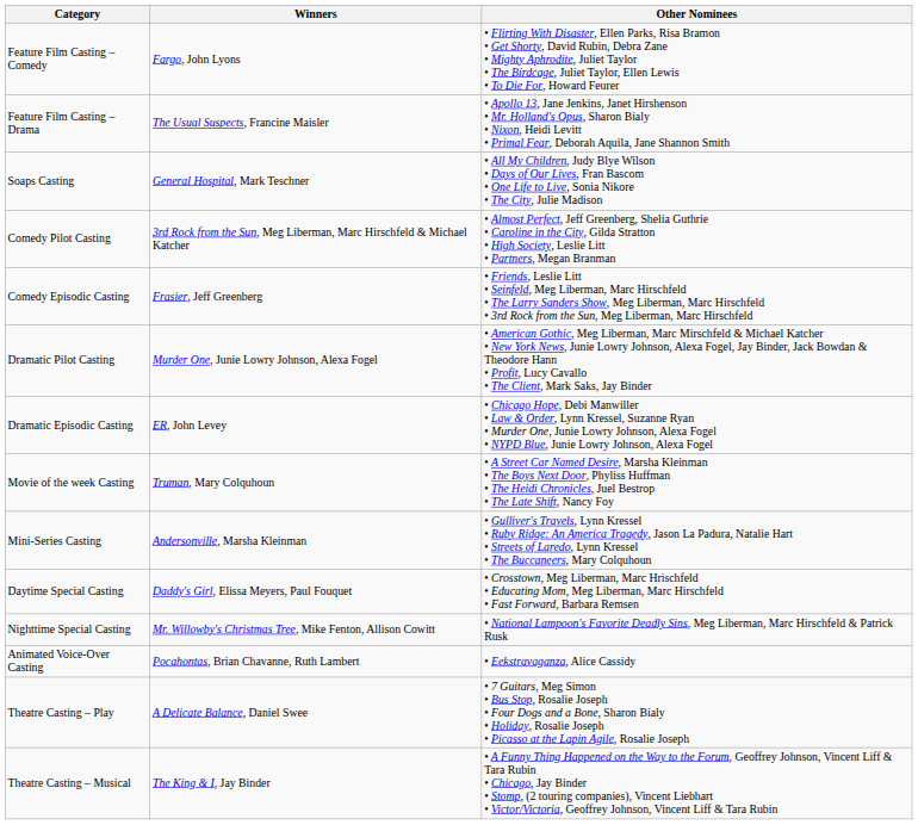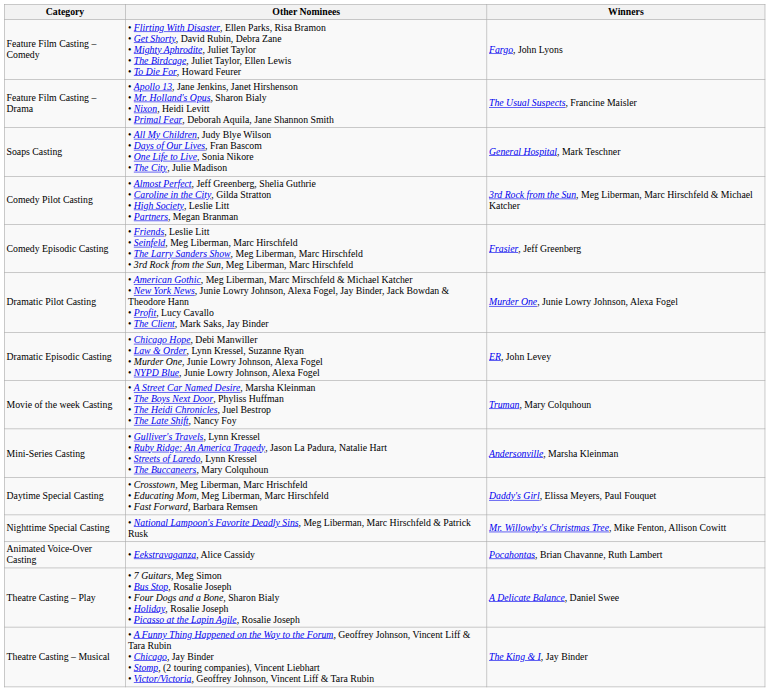 <table class="wikitable">
 <tr>
 <th>Category</th>
+<th>Other Nominees</th>
 <th>Winners</th>
-<th>Other Nominees</th>
 </tr>
 <tr>
 <td>Feature Film Casting – Comedy</td>
+<td>• <em><a href='#'>Flirting With Disaster</a></em>, Ellen Parks, Risa Bramon<br>• <em><a href='#'>Get Shorty</a></em>, David Rubin, Debra Zane<br>• <em><a href='#'>Mighty Aphrodite</a></em>, Juliet Taylor<br>• <em><a href='#'>The Birdcage</a></em>, Juliet Taylor, Ellen Lewis<br>• <em><a href='#'>To Die For</a></em>, Howard Feurer</td>
 <td><em><a href='#'>Fargo</a></em>, John Lyons</td>
-<td>• <em><a href='#'>Flirting With Disaster</a></em>, Ellen Parks, Risa Bramon<br>• <em><a href='#'>Get Shorty</a></em>, David Rubin, Debra Zane<br>• <em><a href='#'>Mighty Aphrodite</a></em>, Juliet Taylor<br>• <em><a href='#'>The Birdcage</a></em>, Juliet Taylor, Ellen Lewis<br>• <em><a href='#'>To Die For</a></em>, Howard Feurer</td>
 </tr>
 <tr>
 <td>Feature Film Casting – Drama</td>
+<td>• <em><a href='#'>Apollo 13</a></em>, Jane Jenkins, Janet Hirshenson<br>• <em><a href='#'>Mr. Holland's Opus</a></em>, Sharon Bialy<br>• <em><a href='#'>Nixon</a></em>, Heidi Levitt<br>• <em><a href='#'>Primal Fear</a></em>, Deborah Aquila, Jane Shannon Smith</td>
 <td><em><a href='#'>The Usual Suspects</a></em>, Francine Maisler</td>
-<td>• <em><a href='#'>Apollo 13</a></em>, Jane Jenkins, Janet Hirshenson<br>• <em><a href='#'>Mr. Holland's Opus</a></em>, Sharon Bialy<br>• <em><a href='#'>Nixon</a></em>, Heidi Levitt<br>• <em><a href='#'>Primal Fear</a></em>, Deborah Aquila, Jane Shannon Smith</td>
 </tr>
 <tr>
 <td>Soaps Casting</td>
+<td>• <em><a href='#'>All My Children</a></em>, Judy Blye Wilson<br>• <em><a href='#'>Days of Our Lives</a></em>, Fran Bascom<br>• <em><a href='#'>One Life to Live</a></em>, Sonia Nikore<br>• <em><a href='#'>The City</a></em>, Julie Madison</td>
 <td><em><a href='#'>General Hospital</a></em>, Mark Teschner</td>
-<td>• <em><a href='#'>All My Children</a></em>, Judy Blye Wilson<br>• <em><a href='#'>Days of Our Lives</a></em>, Fran Bascom<br>• <em><a href='#'>One Life to Live</a></em>, Sonia Nikore<br>• <em><a href='#'>The City</a></em>, Julie Madison</td>
 </tr>
 <tr>
 <td>Comedy Pilot Casting</td>
+<td>• <em><a href='#'>Almost Perfect</a></em>, Jeff Greenberg, Shelia Guthrie<br>• <em><a href='#'>Caroline in the City</a></em>, Gilda Stratton<br>• <em><a href='#'>High Society</a></em>, Leslie Litt<br>• <em><a href='#'>Partners</a></em>, Megan Branman</td>
 <td><em><a href='#'>3rd Rock from the Sun</a></em>, Meg Liberman, Marc Hirschfeld & Michael Katcher</td>
-<td>• <em><a href='#'>Almost Perfect</a></em>, Jeff Greenberg, Shelia Guthrie<br>• <em><a href='#'>Caroline in the City</a></em>, Gilda Stratton<br>• <em><a href='#'>High Society</a></em>, Leslie Litt<br>• <em><a href='#'>Partners</a></em>, Megan Branman</td>
 </tr>
 <tr>
 <td>Comedy Episodic Casting</td>
+<td>• <em><a href='#'>Friends</a></em>, Leslie Litt<br>• <em><a href='#'>Seinfeld</a></em>, Meg Liberman, Marc Hirschfeld<br>• <em><a href='#'>The Larry Sanders Show</a></em>, Meg Liberman, Marc Hirschfeld<br>• <em>3rd Rock from the Sun</em>, Meg Liberman, Marc Hirschfeld</td>
 <td><em><a href='#'>Frasier</a></em>, Jeff Greenberg</td>
-<td>• <em><a href='#'>Friends</a></em>, Leslie Litt<br>• <em><a href='#'>Seinfeld</a></em>, Meg Liberman, Marc Hirschfeld<br>• <em><a href='#'>The Larry Sanders Show</a></em>, Meg Liberman, Marc Hirschfeld<br>• <em>3rd Rock from the Sun</em>, Meg Liberman, Marc Hirschfeld</td>
 </tr>
 <tr>
 <td>Dramatic Pilot Casting</td>
+<td>• <em><a href='#'>American Gothic</a></em>, Meg Liberman, Marc Mirschfeld & Michael Katcher<br>• <em><a href='#'>New York News</a></em>, Junie Lowry Johnson, Alexa Fogel, Jay Binder, Jack Bowdan & Theodore Hann<br>• <em><a href='#'>Profit</a></em>, Lucy Cavallo<br>• <em><a href='#'>The Client</a></em>, Mark Saks, Jay Binder</td>
 <td><em><a href='#'>Murder One</a></em>, Junie Lowry Johnson, Alexa Fogel</td>
-<td>• <em><a href='#'>American Gothic</a></em>, Meg Liberman, Marc Mirschfeld & Michael Katcher<br>• <em><a href='#'>New York News</a></em>, Junie Lowry Johnson, Alexa Fogel, Jay Binder, Jack Bowdan & Theodore Hann<br>• <em><a href='#'>Profit</a></em>, Lucy Cavallo<br>• <em><a href='#'>The Client</a></em>, Mark Saks, Jay Binder</td>
 </tr>
 <tr>
 <td>Dramatic Episodic Casting</td>
+<td>• <em><a href='#'>Chicago Hope</a></em>, Debi Manwiller<br>• <em><a href='#'>Law & Order</a></em>, Lynn Kressel, Suzanne Ryan<br>• <em>Murder One</em>, Junie Lowry Johnson, Alexa Fogel<br>• <em><a href='#'>NYPD Blue</a></em>, Junie Lowry Johnson, Alexa Fogel</td>
 <td><em><a href='#'>ER</a></em>, John Levey</td>
-<td>• <em><a href='#'>Chicago Hope</a></em>, Debi Manwiller<br>• <em><a href='#'>Law & Order</a></em>, Lynn Kressel, Suzanne Ryan<br>• <em>Murder One</em>, Junie Lowry Johnson, Alexa Fogel<br>• <em><a href='#'>NYPD Blue</a></em>, Junie Lowry Johnson, Alexa Fogel</td>
 </tr>
 <tr>
 <td>Movie of the week Casting</td>
+<td>• <em><a href='#'>A Street Car Named Desire</a></em>, Marsha Kleinman<br>• <em><a href='#'>The Boys Next Door</a></em>, Phyliss Huffman<br>• <em><a href='#'>The Heidi Chronicles</a></em>, Juel Bestrop<br>• <em><a href='#'>The Late Shift</a></em>, Nancy Foy</td>
 <td><em><a href='#'>Truman</a></em>, Mary Colquhoun</td>
-<td>• <em><a href='#'>A Street Car Named Desire</a></em>, Marsha Kleinman<br>• <em><a href='#'>The Boys Next Door</a></em>, Phyliss Huffman<br>• <em><a href='#'>The Heidi Chronicles</a></em>, Juel Bestrop<br>• <em><a href='#'>The Late Shift</a></em>, Nancy Foy</td>
 </tr>
 <tr>
 <td>Mini-Series Casting</td>
+<td>• <em><a href='#'>Gulliver's Travels</a></em>, Lynn Kressel<br>• <em><a href='#'>Ruby Ridge: An America Tragedy</a></em>, Jason La Padura, Natalie Hart<br>• <em><a href='#'>Streets of Laredo</a></em>, Lynn Kressel<br>• <em><a href='#'>The Buccaneers</a></em>, Mary Colquhoun</td>
 <td><em><a href='#'>Andersonville</a></em>, Marsha Kleinman</td>
-<td>• <em><a href='#'>Gulliver's Travels</a></em>, Lynn Kressel<br>• <em><a href='#'>Ruby Ridge: An America Tragedy</a></em>, Jason La Padura, Natalie Hart<br>• <em><a href='#'>Streets of Laredo</a></em>, Lynn Kressel<br>• <em><a href='#'>The Buccaneers</a></em>, Mary Colquhoun</td>
 </tr>
 <tr>
 <td>Daytime Special Casting</td>
+<td>• <em>Crosstown</em>, Meg Liberman, Marc Hrischfeld<br>• <em>Educating Mom</em>, Meg Liberman, Marc Hirschfeld<br>• <em>Fast Forward</em>, Barbara Remsen</td>
 <td><em><a href='#'>Daddy's Girl</a></em>, Elissa Meyers, Paul Fouquet</td>
-<td>• <em>Crosstown</em>, Meg Liberman, Marc Hrischfeld<br>• <em>Educating Mom</em>, Meg Liberman, Marc Hirschfeld<br>• <em>Fast Forward</em>, Barbara Remsen</td>
 </tr>
 <tr>
 <td>Nighttime Special Casting</td>
+<td>• <em><a href='#'>National Lampoon's Favorite Deadly Sins</a></em>, Meg Liberman, Marc Hirschfeld & Patrick Rusk</td>
 <td><em><a href='#'>Mr. Willowby's Christmas Tree</a></em>, Mike Fenton, Allison Cowitt</td>
-<td>• <em><a href='#'>National Lampoon's Favorite Deadly Sins</a></em>, Meg Liberman, Marc Hirschfeld & Patrick Rusk</td>
 </tr>
 <tr>
 <td>Animated Voice-Over Casting</td>
+<td>• <em><a href='#'>Eekstravaganza</a></em>, Alice Cassidy</td>
 <td><em><a href='#'>Pocahontas</a></em>, Brian Chavanne, Ruth Lambert</td>
-<td>• <em><a href='#'>Eekstravaganza</a></em>, Alice Cassidy</td>
 </tr>
 <tr>
 <td>Theatre Casting – Play</td>
+<td>• <em>7 Guitars</em>, Meg Simon<br>• <em><a href='#'>Bus Stop</a></em>, Rosalie Joseph<br>• <em>Four Dogs and a Bone</em>, Sharon Bialy<br>• <em><a href='#'>Holiday</a></em>, Rosalie Joseph<br>• <em><a href='#'>Picasso at the Lapin Agile</a></em>, Rosalie Joseph</td>
 <td><em><a href='#'>A Delicate Balance</a></em>, Daniel Swee</td>
-<td>• <em>7 Guitars</em>, Meg Simon<br>• <em><a href='#'>Bus Stop</a></em>, Rosalie Joseph<br>• <em>Four Dogs and a Bone</em>, Sharon Bialy<br>• <em><a href='#'>Holiday</a></em>, Rosalie Joseph<br>• <em><a href='#'>Picasso at the Lapin Agile</a></em>, Rosalie Joseph</td>
 </tr>
 <tr>
 <td>Theatre Casting – Musical</td>
+<td><em>• <a href='#'>A Funny Thing Happened on the Way to the Forum</a>,</em> Geoffrey Johnson, Vincent Liff & Tara Rubin<em><br>• <a href='#'>Chicago</a>,</em> Jay Binder<em><br>• <a href='#'>Stomp</a>,</em> (2 touring companies), Vincent Liebhart<em><br>• <a href='#'>Victor/Victoria</a>,</em> Geoffrey Johnson, Vincent Liff & Tara Rubin</td>
 <td><em><a href='#'>The King & I</a></em>, Jay Binder</td>
-<td><em>• <a href='#'>A Funny Thing Happened on the Way to the Forum</a>,</em> Geoffrey Johnson, Vincent Liff & Tara Rubin<em><br>• <a href='#'>Chicago</a>,</em> Jay Binder<em><br>• <a href='#'>Stomp</a>,</em> (2 touring companies), Vincent Liebhart<em><br>• <a href='#'>Victor/Victoria</a>,</em> Geoffrey Johnson, Vincent Liff & Tara Rubin</td>
 </tr>
 </table>
